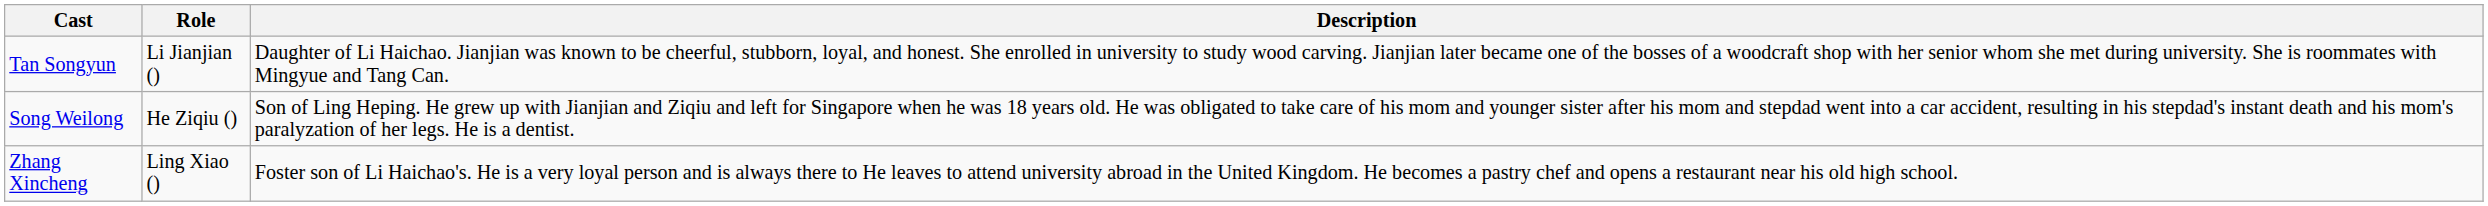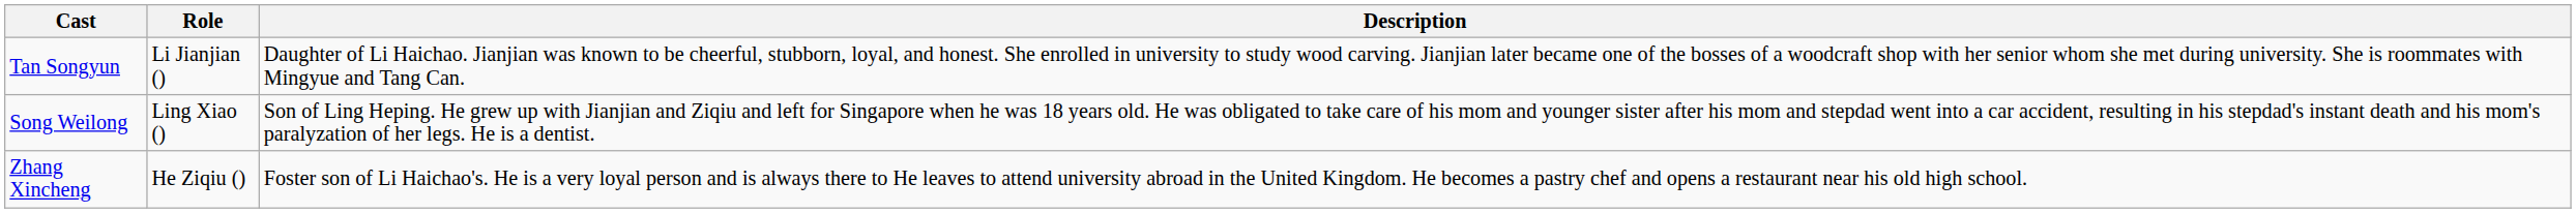 <table class="wikitable">
 <tr>
 <th>Cast</th>
 <th>Role</th>
 <th>Description</th>
 </tr>
 <tr>
 <td><a href='#'>Tan Songyun</a></td>
 <td>Li Jianjian ()</td>
 <td>Daughter of Li Haichao. Jianjian was known to be cheerful, stubborn, loyal, and honest. She enrolled in university to study wood carving. Jianjian later became one of the bosses of a woodcraft shop with her senior whom she met during university.  She is roommates with Mingyue and Tang Can.</td>
 </tr>
 <tr>
 <td><a href='#'>Song Weilong</a></td>
-<td>He Ziqiu ()</td>
+<td>Ling Xiao ()</td>
 <td>Son of Ling Heping. He grew up with Jianjian and Ziqiu and left for Singapore when he was 18 years old. He was obligated to take care of his mom and younger sister after his mom and stepdad went into a car accident, resulting in his stepdad's instant death and his mom's paralyzation of her legs. He is a dentist.</td>
 </tr>
 <tr>
 <td><a href='#'>Zhang Xincheng</a></td>
-<td>Ling Xiao ()</td>
+<td>He Ziqiu ()</td>
 <td>Foster son of Li Haichao's. He is a very loyal person and is always there to He leaves to attend university abroad in the United Kingdom. He becomes a pastry chef and opens a restaurant near his old high school.</td>
 </tr>
 </table>
